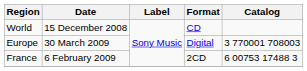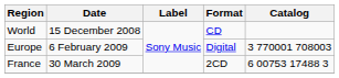 <table class="wikitable">
 <tr>
 <th>Region</th>
 <th>Date</th>
 <th>Label</th>
 <th>Format</th>
 <th>Catalog</th>
 </tr>
 <tr>
 <td rowspan="1">World</td>
 <td rowspan="1">15 December 2008</td>
 <td rowspan="3"><a href='#'>Sony Music</a></td>
 <td rowspan="1"><a href='#'>CD</a></td>
 <td rowspan="1"></td>
 </tr>
 <tr>
 <td rowspan="1">Europe</td>
-<td rowspan="1">30 March 2009</td>
+<td rowspan="1">6 February 2009</td>
 <td rowspan="1"><a href='#'>Digital</a></td>
 <td rowspan="1">3 770001 708003</td>
 </tr>
 <tr>
 <td rowspan="1">France</td>
-<td rowspan="1">6 February 2009</td>
+<td rowspan="1">30 March 2009</td>
 <td rowspan="1">2CD</td>
 <td rowspan="1">6 00753 17488 3</td>
 </tr>
 <tr>
 </tr>
 </table>
